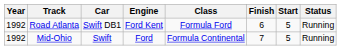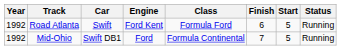 <table class="wikitable" style="text-align:center; font-size:90%">
 <tr>
 <th>Year</th>
 <th>Track</th>
 <th>Car</th>
 <th>Engine</th>
 <th>Class</th>
 <th>Finish</th>
 <th>Start</th>
 <th>Status</th>
 </tr>
 <tr>
 <td>1992</td>
 <td><a href='#'>Road Atlanta</a></td>
-<td><a href='#'>Swift</a> DB1</td>
+<td><a href='#'>Swift</a></td>
 <td><a href='#'>Ford Kent</a></td>
 <td><a href='#'>Formula Ford</a></td>
 <td>6</td>
 <td>5</td>
 <td>Running</td>
 </tr>
 <tr>
 <td>1992</td>
 <td><a href='#'>Mid-Ohio</a></td>
-<td><a href='#'>Swift</a></td>
+<td><a href='#'>Swift</a> DB1</td>
 <td><a href='#'>Ford</a></td>
 <td><a href='#'>Formula Continental</a></td>
 <td>7</td>
 <td>5</td>
 <td>Running</td>
 </tr>
 </table>
